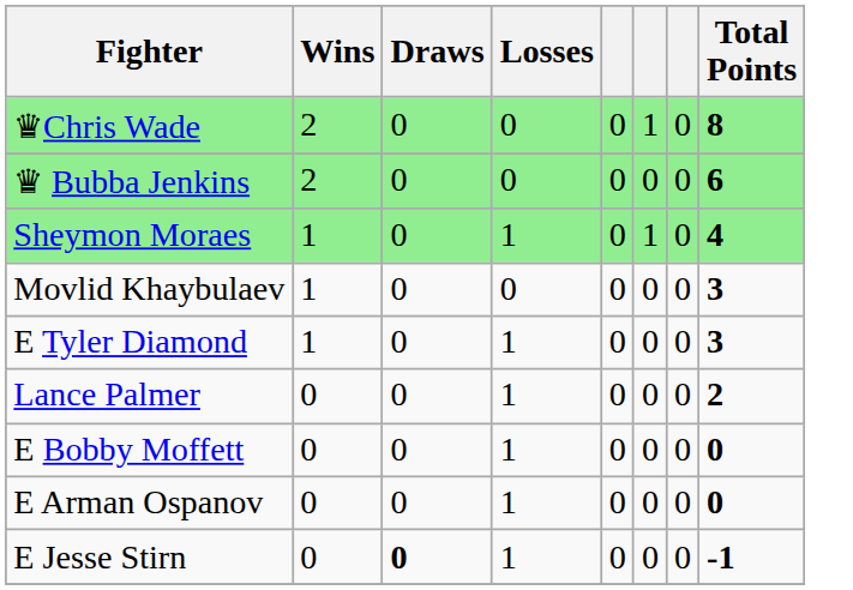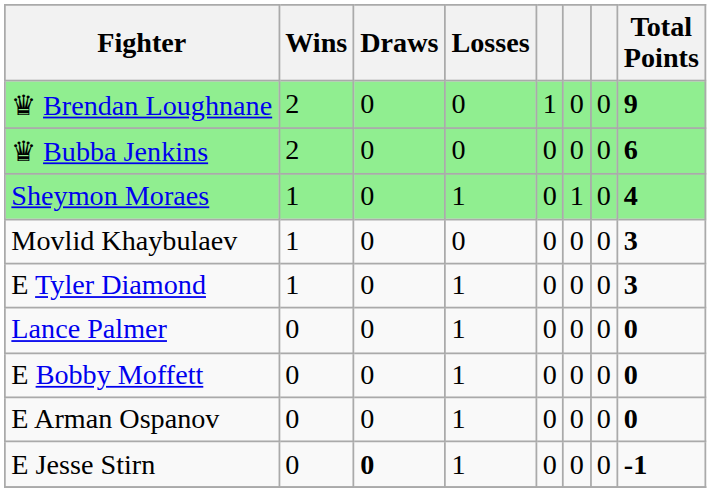 <table class="wikitable sortable">
 <tr>
 <th>Fighter</th>
 <th>Wins</th>
 <th>Draws</th>
 <th>Losses</th>
 <th></th>
 <th></th>
 <th></th>
 <th>Total<br> Points</th>
 </tr>
 <tr style="background:#90EE90;">
-<td>♛<a href='#'>Chris Wade</a></td>
+<td>♛  <a href='#'>Brendan Loughnane</a></td>
 <td>2</td>
-<td>0</td>
 <td>0</td>
 <td>0</td>
 <td>1</td>
 <td>0</td>
-<td><strong>8</strong></td>
+<td>0</td>
+<td><strong>9</strong></td>
 </tr>
 <tr style="background:#90EE90;">
 <td>♛  <a href='#'>Bubba Jenkins</a></td>
 <td>2</td>
 <td>0</td>
 <td>0</td>
 <td>0</td>
 <td>0</td>
 <td>0</td>
 <td><strong>6</strong></td>
 </tr>
 <tr style="background:#90EE90;">
 <td><a href='#'>Sheymon Moraes</a></td>
 <td>1</td>
 <td>0</td>
 <td>1</td>
 <td>0</td>
 <td>1</td>
 <td>0</td>
 <td><strong>4</strong></td>
 </tr>
 <tr>
 <td>Movlid Khaybulaev</td>
 <td>1</td>
 <td>0</td>
 <td>0</td>
 <td>0</td>
 <td>0</td>
 <td>0</td>
 <td><strong>3</strong></td>
 </tr>
 <tr>
 <td>E <a href='#'>Tyler Diamond</a></td>
 <td>1</td>
 <td>0</td>
 <td>1</td>
 <td>0</td>
 <td>0</td>
 <td>0</td>
 <td><strong>3</strong></td>
 </tr>
 <tr>
 <td><a href='#'>Lance Palmer</a></td>
 <td>0</td>
 <td>0</td>
 <td>1</td>
 <td>0</td>
 <td>0</td>
 <td>0</td>
-<td><strong>2</strong></td>
+<td><strong>0</strong></td>
 </tr>
 <tr>
 <td>E  <a href='#'>Bobby Moffett</a></td>
 <td>0</td>
 <td>0</td>
 <td>1</td>
 <td>0</td>
 <td>0</td>
 <td>0</td>
 <td><strong>0</strong></td>
 </tr>
 <tr>
 <td>E Arman Ospanov</td>
 <td>0</td>
 <td>0</td>
 <td>1</td>
 <td>0</td>
 <td>0</td>
 <td>0</td>
 <td><strong>0</strong></td>
 </tr>
 <tr>
 <td>E  Jesse Stirn</td>
 <td>0</td>
 <td><strong>0</strong></td>
 <td>1</td>
 <td>0</td>
 <td>0</td>
 <td>0</td>
 <td><strong>-1</strong></td>
 </tr>
 <tr>
 </tr>
 </table>
